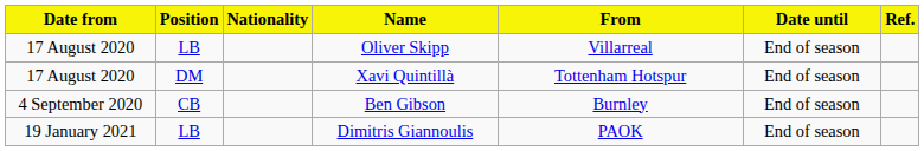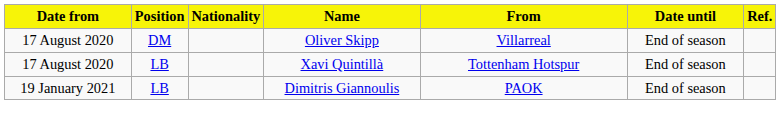 <table class="wikitable"  style="text-align:center; font-size:90%; ">
 <tr>
 <th style="background:#F7F408; color:#000000; width:120px;">Date from</th>
 <th style="background:#F7F408; color:#000000; width:50px;">Position</th>
 <th style="background:#F7F408; color:#000000; width:50px;">Nationality</th>
 <th style="background:#F7F408; color:#000000; width:150px;">Name</th>
 <th style="background:#F7F408; color:#000000; width:200px;">From</th>
 <th style="background:#F7F408; color:#000000; width:110px;">Date until</th>
 <th style="background:#F7F408; color:#000000; width:25px;">Ref.</th>
 </tr>
 <tr>
 <td>17 August 2020</td>
-<td><a href='#'>LB</a></td>
+<td><a href='#'>DM</a></td>
 <td></td>
 <td><a href='#'>Oliver Skipp</a></td>
 <td> <a href='#'>Villarreal</a></td>
 <td>End of season</td>
 <td></td>
 </tr>
 <tr>
 <td>17 August 2020</td>
-<td><a href='#'>DM</a></td>
+<td><a href='#'>LB</a></td>
 <td></td>
 <td><a href='#'>Xavi Quintillà</a></td>
 <td> <a href='#'>Tottenham Hotspur</a></td>
-<td>End of season</td>
-<td></td>
-</tr>
-<tr>
-<td>4 September 2020</td>
-<td><a href='#'>CB</a></td>
-<td></td>
-<td><a href='#'>Ben Gibson</a></td>
-<td> <a href='#'>Burnley</a></td>
 <td>End of season</td>
 <td></td>
 </tr>
 <tr>
 <td>19 January 2021</td>
 <td><a href='#'>LB</a></td>
 <td></td>
 <td><a href='#'>Dimitris Giannoulis</a></td>
 <td> <a href='#'>PAOK</a></td>
 <td>End of season</td>
 <td></td>
 </tr>
 </table>
